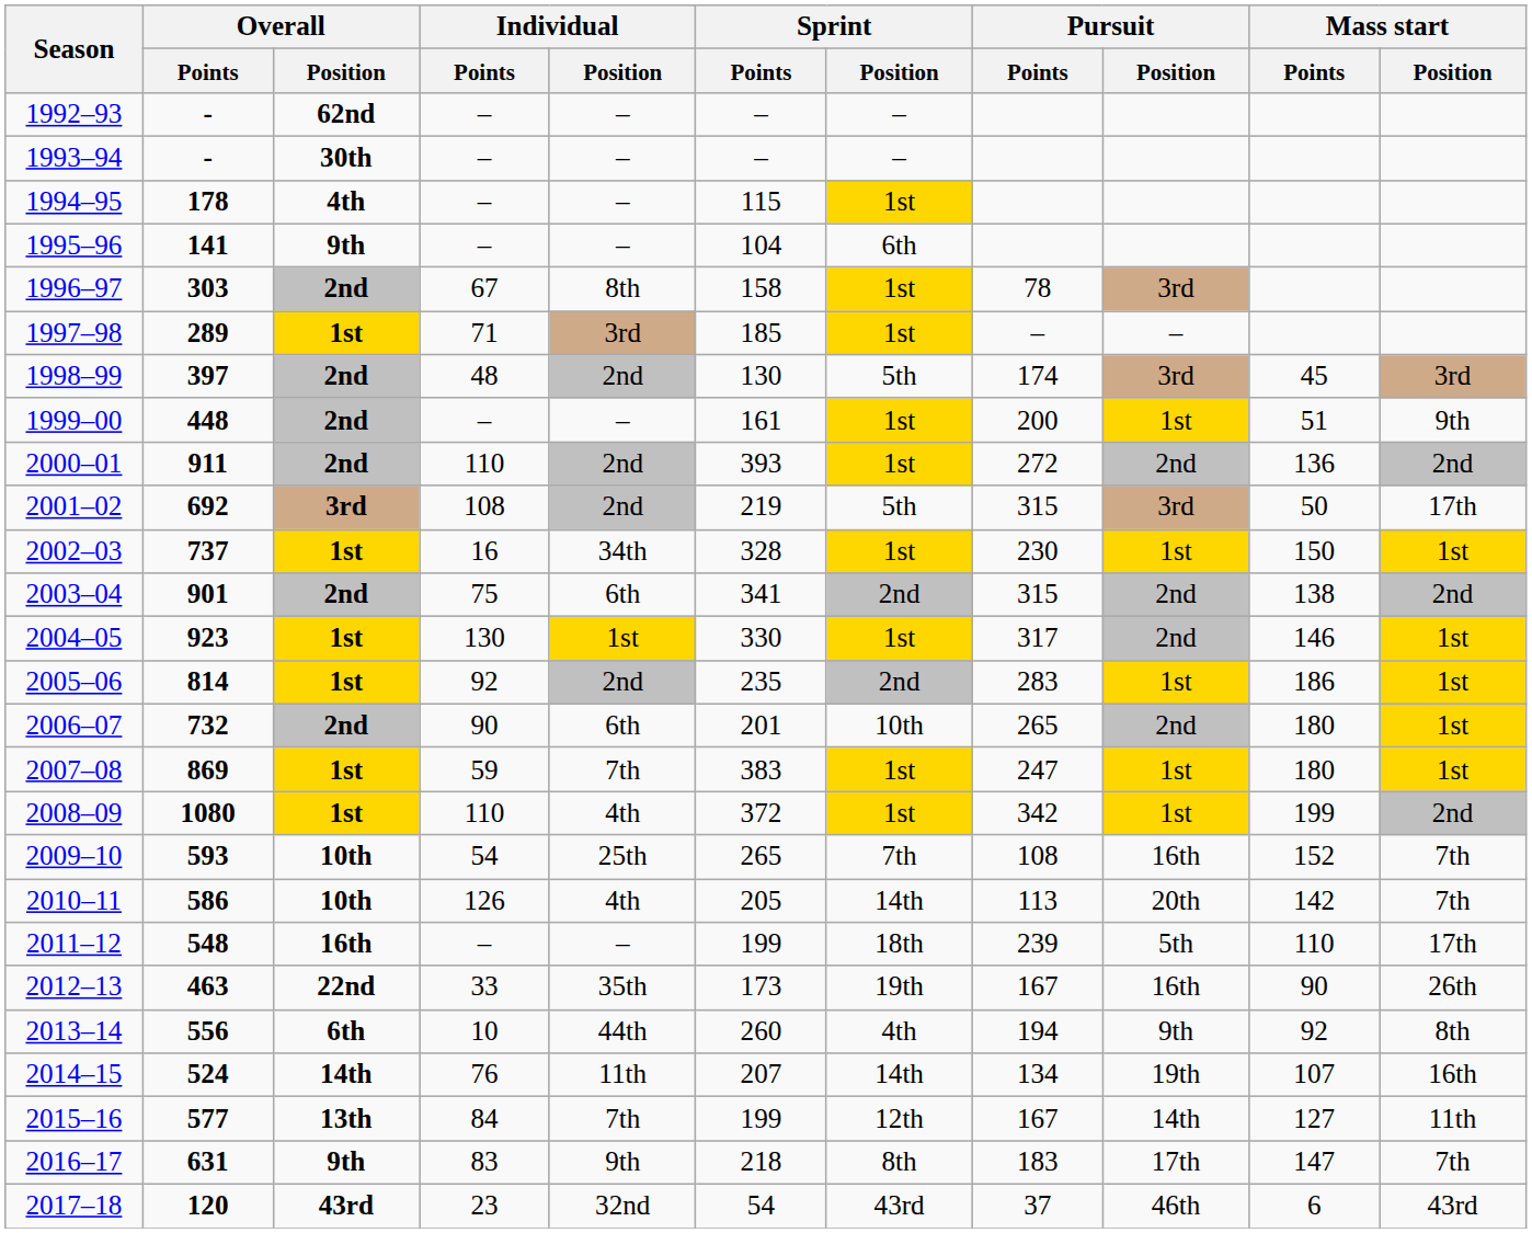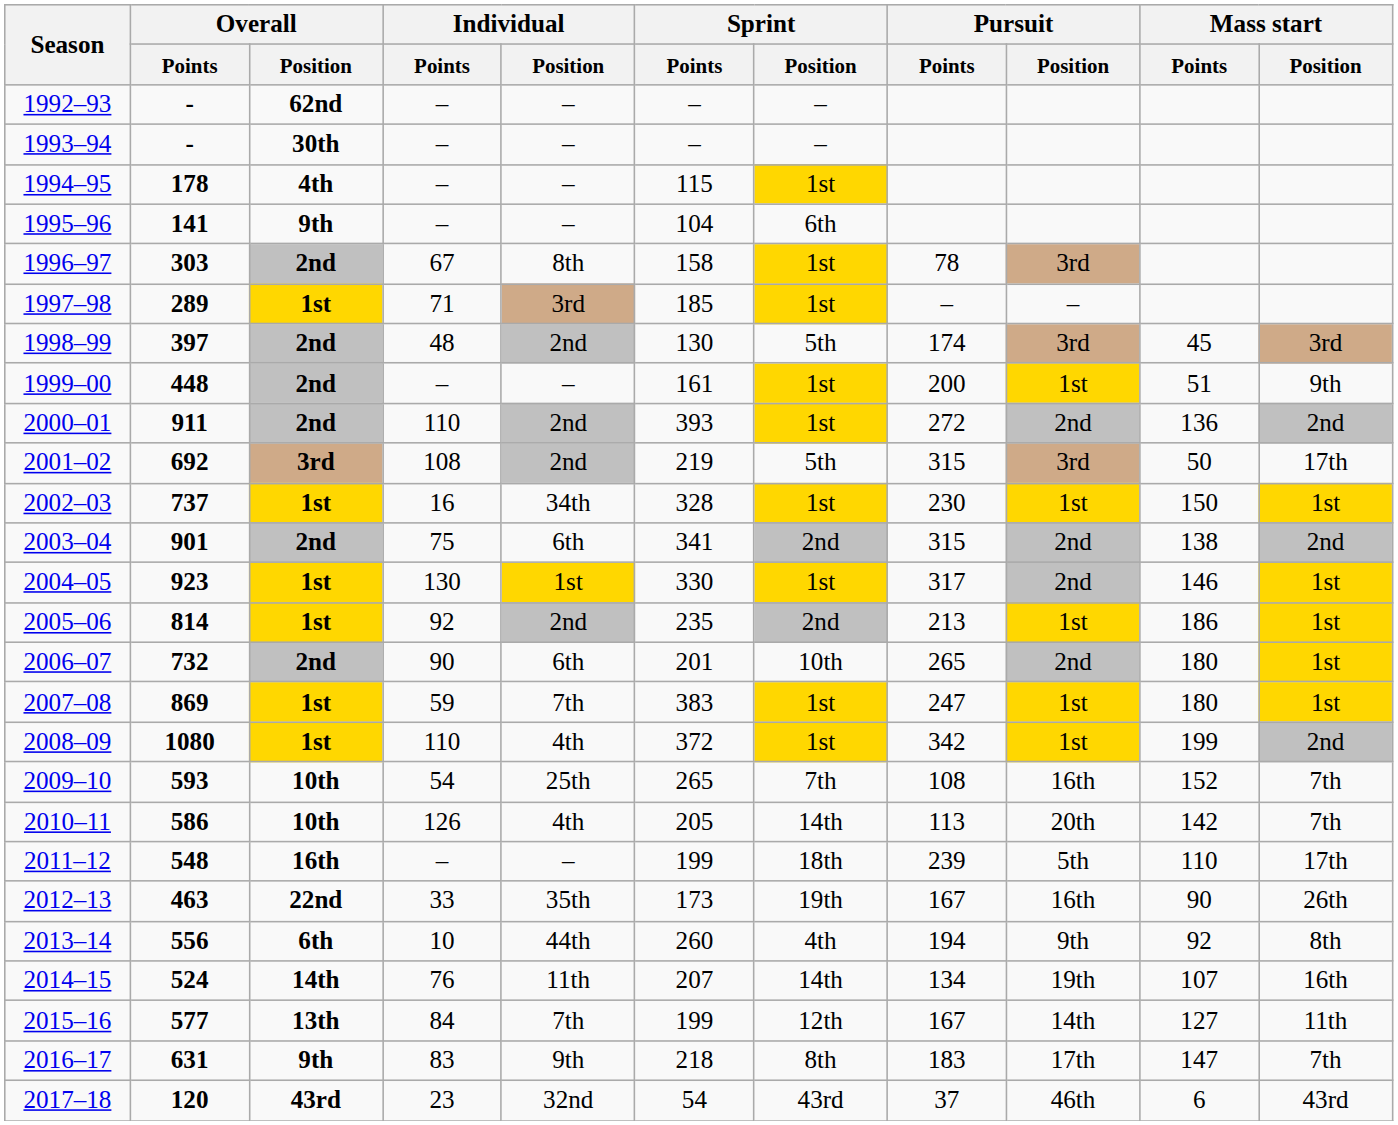 <table class="wikitable"  style="text-align:center; width:70%;">
 <tr class="hintergrundfarbe5">
 <th rowspan="2" style="width:4%;">Season</th>
 <th colspan="2">Overall</th>
 <th colspan="2">Individual</th>
 <th colspan="2">Sprint</th>
 <th colspan="2">Pursuit</th>
 <th colspan="2">Mass start</th>
 </tr>
 <tr class="hintergrundfarbe5">
 <th style="width:5%;"><small>Points</small></th>
 <th style="width:5%;"><small>Position</small></th>
 <th style="width:5%;"><small>Points</small></th>
 <th style="width:5%;"><small>Position</small></th>
 <th style="width:5%;"><small>Points</small></th>
 <th style="width:5%;"><small>Position</small></th>
 <th style="width:5%;"><small>Points</small></th>
 <th style="width:5%;"><small>Position</small></th>
 <th style="width:5%;"><small>Points</small></th>
 <th style="width:5%;"><small>Position</small></th>
 </tr>
 <tr>
 <td><a href='#'>1992–93</a></td>
 <td><strong>-</strong></td>
 <td><strong>62nd</strong></td>
 <td>–</td>
 <td>–</td>
 <td>–</td>
 <td>–</td>
 <td></td>
 <td></td>
 <td></td>
 <td></td>
 </tr>
 <tr>
 <td><a href='#'>1993–94</a></td>
 <td><strong>-</strong></td>
 <td><strong>30th</strong></td>
 <td>–</td>
 <td>–</td>
 <td>–</td>
 <td>–</td>
 <td></td>
 <td></td>
 <td></td>
 <td></td>
 </tr>
 <tr>
 <td><a href='#'>1994–95</a></td>
 <td><strong>178</strong></td>
 <td><strong>4th</strong></td>
 <td>–</td>
 <td>–</td>
 <td>115</td>
 <td style="background:gold;">1st</td>
 <td></td>
 <td></td>
 <td></td>
 <td></td>
 </tr>
 <tr>
 <td><a href='#'>1995–96</a></td>
 <td><strong>141</strong></td>
 <td><strong>9th</strong></td>
 <td>–</td>
 <td>–</td>
 <td>104</td>
 <td>6th</td>
 <td></td>
 <td></td>
 <td></td>
 <td></td>
 </tr>
 <tr>
 <td><a href='#'>1996–97</a></td>
 <td><strong>303</strong></td>
 <td style="background:silver;"><strong>2nd</strong></td>
 <td>67</td>
 <td>8th</td>
 <td>158</td>
 <td style="background:gold;">1st</td>
 <td>78</td>
 <td style="background:#cfaa88;">3rd</td>
 <td></td>
 <td></td>
 </tr>
 <tr>
 <td><a href='#'>1997–98</a></td>
 <td><strong>289</strong></td>
 <td style="background:gold;"><strong>1st</strong></td>
 <td>71</td>
 <td style="background:#cfaa88;">3rd</td>
 <td>185</td>
 <td style="background:gold;">1st</td>
 <td>–</td>
 <td>–</td>
 <td></td>
 <td></td>
 </tr>
 <tr>
 <td><a href='#'>1998–99</a></td>
 <td><strong>397</strong></td>
 <td style="background:silver;"><strong>2nd</strong></td>
 <td>48</td>
 <td style="background:silver;">2nd</td>
 <td>130</td>
 <td>5th</td>
 <td>174</td>
 <td style="background:#cfaa88;">3rd</td>
 <td>45</td>
 <td style="background:#cfaa88;">3rd</td>
 </tr>
 <tr>
 <td><a href='#'>1999–00</a></td>
 <td><strong>448</strong></td>
 <td style="background:silver;"><strong>2nd</strong></td>
 <td>–</td>
 <td>–</td>
 <td>161</td>
 <td style="background:gold;">1st</td>
 <td>200</td>
 <td style="background:gold;">1st</td>
 <td>51</td>
 <td>9th</td>
 </tr>
 <tr>
 <td><a href='#'>2000–01</a></td>
 <td><strong>911</strong></td>
 <td style="background:silver;"><strong>2nd</strong></td>
 <td>110</td>
 <td style="background:silver;">2nd</td>
 <td>393</td>
 <td style="background:gold;">1st</td>
 <td>272</td>
 <td style="background:silver;">2nd</td>
 <td>136</td>
 <td style="background:silver;">2nd</td>
 </tr>
 <tr>
 <td><a href='#'>2001–02</a></td>
 <td><strong>692</strong></td>
 <td style="background:#cfaa88;"><strong>3rd</strong></td>
 <td>108</td>
 <td style="background:silver;">2nd</td>
 <td>219</td>
 <td>5th</td>
 <td>315</td>
 <td style="background:#cfaa88;">3rd</td>
 <td>50</td>
 <td>17th</td>
 </tr>
 <tr>
 <td><a href='#'>2002–03</a></td>
 <td><strong>737</strong></td>
 <td style=" background:gold;"><strong>1st</strong></td>
 <td>16</td>
 <td>34th</td>
 <td>328</td>
 <td style=" background:gold;">1st</td>
 <td>230</td>
 <td style=" background:gold;">1st</td>
 <td>150</td>
 <td style=" background:gold;">1st</td>
 </tr>
 <tr>
 <td><a href='#'>2003–04</a></td>
 <td><strong>901</strong></td>
 <td style=" background:silver;"><strong>2nd</strong></td>
 <td>75</td>
 <td>6th</td>
 <td>341</td>
 <td style=" background:silver;">2nd</td>
 <td>315</td>
 <td style=" background:silver;">2nd</td>
 <td>138</td>
 <td style=" background:silver;">2nd</td>
 </tr>
 <tr>
 <td><a href='#'>2004–05</a></td>
 <td><strong>923</strong></td>
 <td style=" background:gold;"><strong>1st</strong></td>
 <td>130</td>
 <td style=" background:gold;">1st</td>
 <td>330</td>
 <td style=" background:gold;">1st</td>
 <td>317</td>
 <td style=" background:silver;">2nd</td>
 <td>146</td>
 <td style=" background:gold;">1st</td>
 </tr>
 <tr>
 <td><a href='#'>2005–06</a></td>
 <td><strong>814</strong></td>
 <td style=" background:gold;"><strong>1st</strong></td>
 <td>92</td>
 <td style=" background:silver;">2nd</td>
 <td>235</td>
 <td style=" background:silver;">2nd</td>
-<td>283</td>
+<td>213</td>
 <td style=" background:gold;">1st</td>
 <td>186</td>
 <td style=" background:gold;">1st</td>
 </tr>
 <tr>
 <td><a href='#'>2006–07</a></td>
 <td><strong>732</strong></td>
 <td style=" background:silver;"><strong>2nd</strong></td>
 <td>90</td>
 <td>6th</td>
 <td>201</td>
 <td>10th</td>
 <td>265</td>
 <td style=" background:silver;">2nd</td>
 <td>180</td>
 <td style=" background:gold;">1st</td>
 </tr>
 <tr>
 <td><a href='#'>2007–08</a></td>
 <td><strong>869</strong></td>
 <td style=" background:gold;"><strong>1st</strong></td>
 <td>59</td>
 <td>7th</td>
 <td>383</td>
 <td style=" background:gold;">1st</td>
 <td>247</td>
 <td style=" background:gold;">1st</td>
 <td>180</td>
 <td style=" background:gold;">1st</td>
 </tr>
 <tr>
 <td><a href='#'>2008–09</a></td>
 <td><strong>1080</strong></td>
 <td style=" background:gold;"><strong>1st</strong></td>
 <td>110</td>
 <td>4th</td>
 <td>372</td>
 <td style=" background:gold;">1st</td>
 <td>342</td>
 <td style=" background:gold;">1st</td>
 <td>199</td>
 <td style=" background:silver;">2nd</td>
 </tr>
 <tr>
 <td><a href='#'>2009–10</a></td>
 <td><strong>593</strong></td>
 <td><strong>10th</strong></td>
 <td>54</td>
 <td>25th</td>
 <td>265</td>
 <td>7th</td>
 <td>108</td>
 <td>16th</td>
 <td>152</td>
 <td>7th</td>
 </tr>
 <tr>
 <td><a href='#'>2010–11</a></td>
 <td><strong>586</strong></td>
 <td><strong>10th</strong></td>
 <td>126</td>
 <td>4th</td>
 <td>205</td>
 <td>14th</td>
 <td>113</td>
 <td>20th</td>
 <td>142</td>
 <td>7th</td>
 </tr>
 <tr>
 <td><a href='#'>2011–12</a></td>
 <td><strong>548</strong></td>
 <td><strong>16th</strong></td>
 <td>–</td>
 <td>–</td>
 <td>199</td>
 <td>18th</td>
 <td>239</td>
 <td>5th</td>
 <td>110</td>
 <td>17th</td>
 </tr>
 <tr>
 <td><a href='#'>2012–13</a></td>
 <td><strong>463</strong></td>
 <td><strong>22nd</strong></td>
 <td>33</td>
 <td>35th</td>
 <td>173</td>
 <td>19th</td>
 <td>167</td>
 <td>16th</td>
 <td>90</td>
 <td>26th</td>
 </tr>
 <tr>
 <td><a href='#'>2013–14</a></td>
 <td><strong>556</strong></td>
 <td><strong>6th</strong></td>
 <td>10</td>
 <td>44th</td>
 <td>260</td>
 <td>4th</td>
 <td>194</td>
 <td>9th</td>
 <td>92</td>
 <td>8th</td>
 </tr>
 <tr>
 <td><a href='#'>2014–15</a></td>
 <td><strong>524</strong></td>
 <td><strong>14th</strong></td>
 <td>76</td>
 <td>11th</td>
 <td>207</td>
 <td>14th</td>
 <td>134</td>
 <td>19th</td>
 <td>107</td>
 <td>16th</td>
 </tr>
 <tr>
 <td><a href='#'>2015–16</a></td>
 <td><strong>577</strong></td>
 <td><strong>13th</strong></td>
 <td>84</td>
 <td>7th</td>
 <td>199</td>
 <td>12th</td>
 <td>167</td>
 <td>14th</td>
 <td>127</td>
 <td>11th</td>
 </tr>
 <tr>
 <td><a href='#'>2016–17</a></td>
 <td><strong>631</strong></td>
 <td><strong>9th</strong></td>
 <td>83</td>
 <td>9th</td>
 <td>218</td>
 <td>8th</td>
 <td>183</td>
 <td>17th</td>
 <td>147</td>
 <td>7th</td>
 </tr>
 <tr>
 <td><a href='#'>2017–18</a></td>
 <td><strong>120</strong></td>
 <td><strong>43rd</strong></td>
 <td>23</td>
 <td>32nd</td>
 <td>54</td>
 <td>43rd</td>
 <td>37</td>
 <td>46th</td>
 <td>6</td>
 <td>43rd</td>
 </tr>
 </table>
